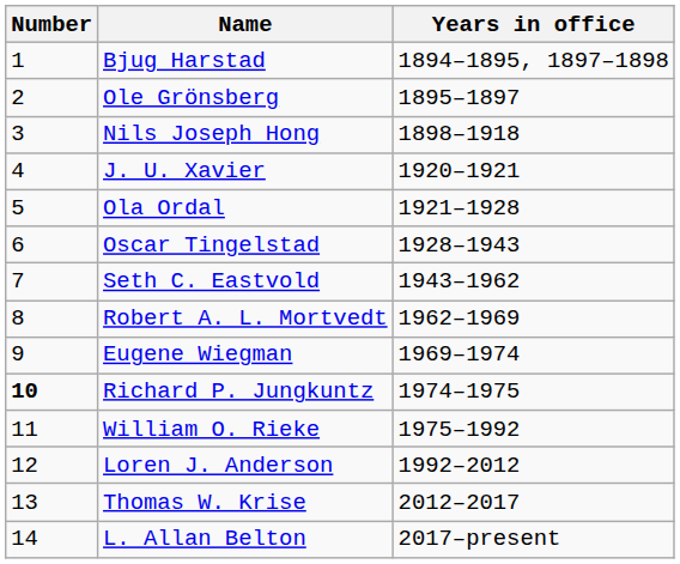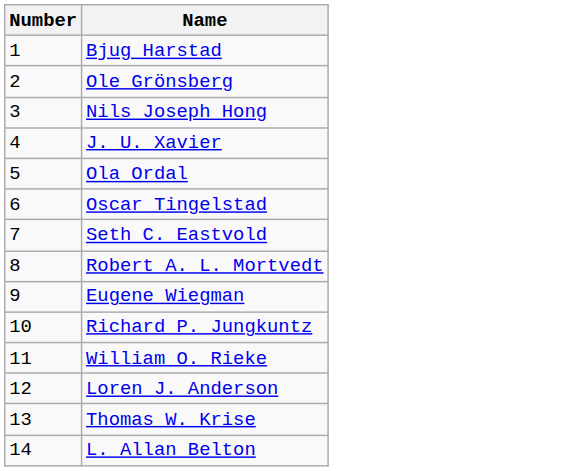 <table class=wikitable>
 <tr>
 <th>Number</th>
 <th>Name</th>
-<th>Years in office</th>
 </tr>
 <tr>
 <td>1</td>
 <td><a href='#'>Bjug Harstad</a></td>
-<td>1894–1895, 1897–1898</td>
 </tr>
 <tr>
 <td>2</td>
 <td><a href='#'>Ole Grönsberg</a></td>
-<td>1895–1897</td>
 </tr>
 <tr>
 <td>3</td>
 <td><a href='#'>Nils Joseph Hong</a></td>
-<td>1898–1918</td>
 </tr>
 <tr>
 <td>4</td>
 <td><a href='#'>J. U. Xavier</a></td>
-<td>1920–1921</td>
 </tr>
 <tr>
 <td>5</td>
 <td><a href='#'>Ola Ordal</a></td>
-<td>1921–1928</td>
 </tr>
 <tr>
 <td>6</td>
 <td><a href='#'>Oscar Tingelstad</a></td>
-<td>1928–1943</td>
 </tr>
 <tr>
 <td>7</td>
 <td><a href='#'>Seth C. Eastvold</a></td>
-<td>1943–1962</td>
 </tr>
 <tr>
 <td>8</td>
 <td><a href='#'>Robert A. L. Mortvedt</a></td>
-<td>1962–1969</td>
 </tr>
 <tr>
 <td>9</td>
 <td><a href='#'>Eugene Wiegman</a></td>
-<td>1969–1974</td>
 </tr>
 <tr>
-<td><strong>10</strong></td>
+<td>10</td>
 <td><a href='#'>Richard P. Jungkuntz</a></td>
-<td>1974–1975</td>
 </tr>
 <tr>
 <td>11</td>
 <td><a href='#'>William O. Rieke</a></td>
-<td>1975–1992</td>
 </tr>
 <tr>
 <td>12</td>
 <td><a href='#'>Loren J. Anderson</a></td>
-<td>1992–2012</td>
 </tr>
 <tr>
 <td>13</td>
 <td><a href='#'>Thomas W. Krise</a></td>
-<td>2012–2017</td>
 </tr>
 <tr>
 <td>14</td>
 <td><a href='#'>L. Allan Belton</a></td>
-<td>2017–present</td>
 </tr>
 </table>
